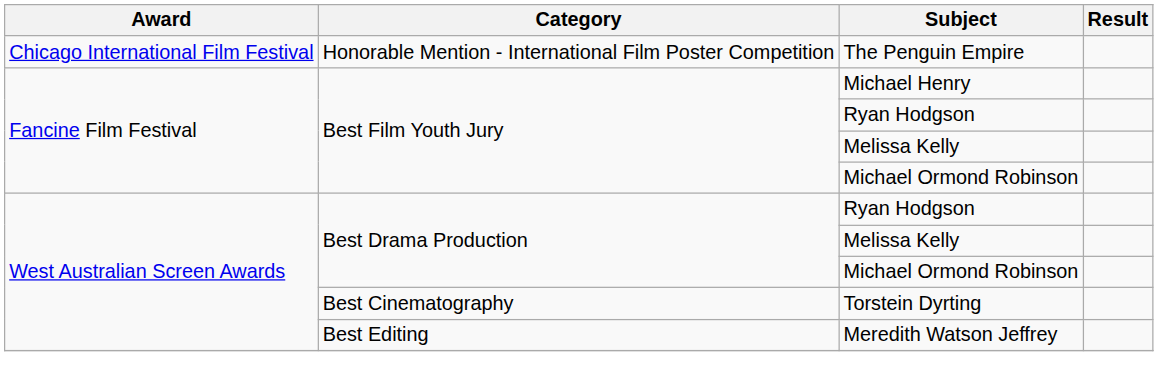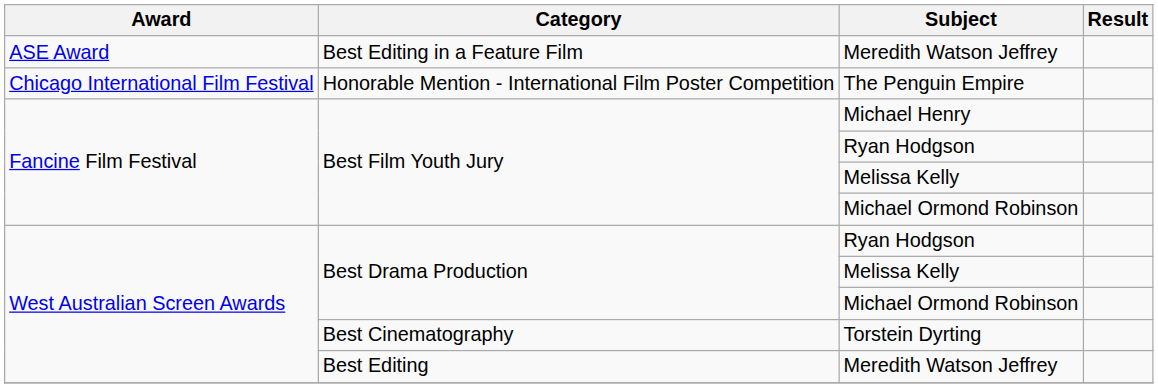 <table class="wikitable">
 <tr>
 <th>Award</th>
 <th>Category</th>
 <th>Subject</th>
 <th>Result</th>
+</tr>
+<tr>
+<td><a href='#'>ASE Award</a></td>
+<td>Best Editing in a Feature Film</td>
+<td>Meredith Watson Jeffrey</td>
+<td></td>
 </tr>
 <tr>
 <td><a href='#'>Chicago International Film Festival</a></td>
 <td>Honorable Mention - International Film Poster Competition</td>
 <td>The Penguin Empire</td>
 <td></td>
 </tr>
 <tr>
 <td rowspan=4><a href='#'>Fancine</a> Film Festival</td>
 <td rowspan=4>Best Film Youth Jury</td>
 <td>Michael Henry</td>
 <td></td>
 </tr>
 <tr>
 <td>Ryan Hodgson</td>
 <td></td>
 </tr>
 <tr>
 <td>Melissa Kelly</td>
 <td></td>
 </tr>
 <tr>
 <td>Michael Ormond Robinson</td>
 <td></td>
 </tr>
 <tr>
 <td rowspan=5><a href='#'>West Australian Screen Awards</a></td>
 <td rowspan=3>Best Drama Production</td>
 <td>Ryan Hodgson</td>
 <td></td>
 </tr>
 <tr>
 <td>Melissa Kelly</td>
 <td></td>
 </tr>
 <tr>
 <td>Michael Ormond Robinson</td>
 <td></td>
 </tr>
 <tr>
 <td>Best Cinematography</td>
 <td>Torstein Dyrting</td>
 <td></td>
 </tr>
 <tr>
 <td>Best Editing</td>
 <td>Meredith Watson Jeffrey</td>
 <td></td>
 </tr>
 <tr>
 </tr>
 </table>
